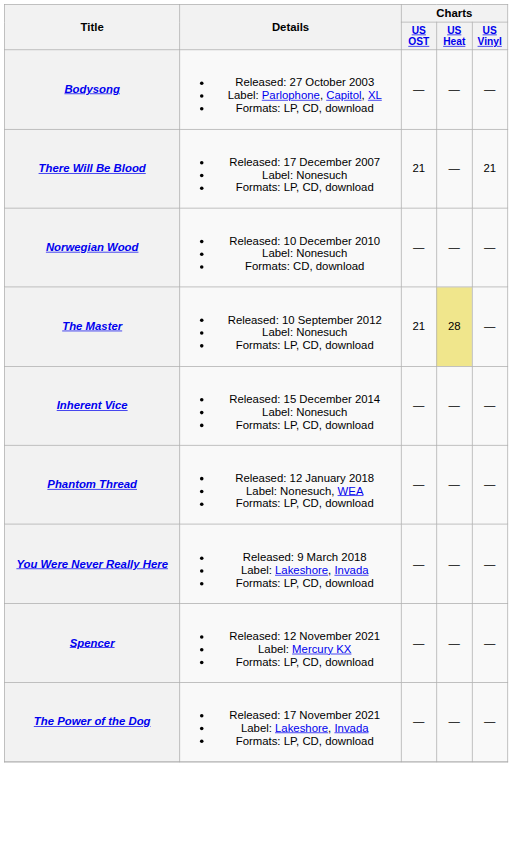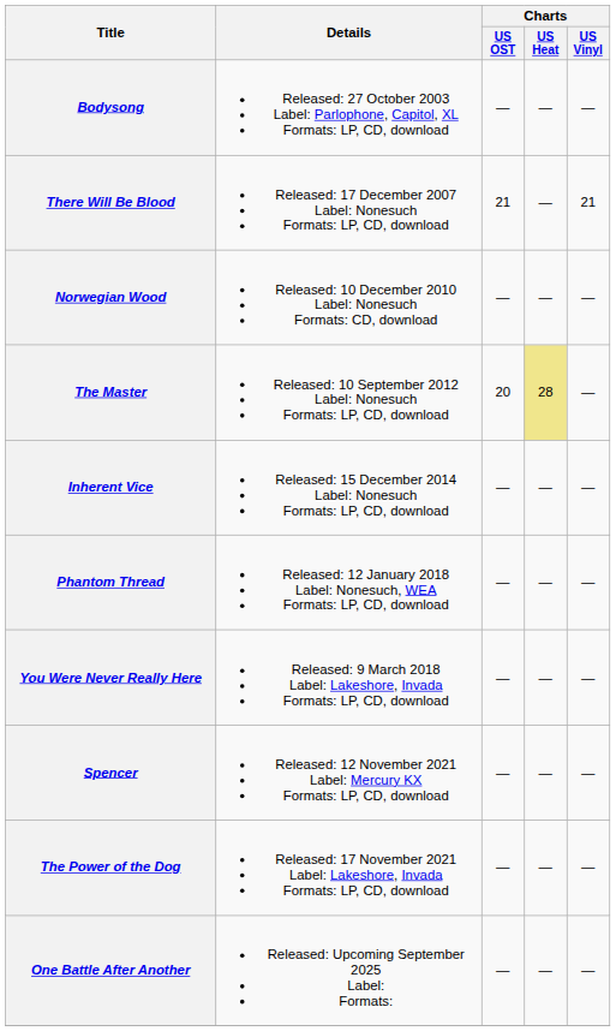 <table class="wikitable plainrowheaders" style="text-align:center;">
 <tr>
 <th scope="col" rowspan="2" style="width:15em;">Title</th>
 <th scope="col" rowspan="2" style="width:19em;">Details</th>
 <th scope="col" colspan="3">Charts</th>
 </tr>
 <tr>
 <th scope="col" style="width:3em;font-size:90%;"><a href='#'>US<br>OST</a><br></th>
 <th scope="col" style="width:3em;font-size:90%;"><a href='#'>US<br>Heat</a><br></th>
 <th scope="col" style="width:3em;font-size:90%;"><a href='#'>US<br>Vinyl</a><br></th>
 </tr>
 <tr>
 <th scope="row"><em><a href='#'>Bodysong</a></em></th>
 <td><br><ul><li>Released: 27 October 2003</li><li>Label: <a href='#'>Parlophone</a>, <a href='#'>Capitol</a>, <a href='#'>XL</a></li><li>Formats: LP, CD, download</li></ul></td>
 <td>—</td>
 <td>—</td>
 <td>—</td>
 </tr>
 <tr>
 <th scope="row"><em><a href='#'>There Will Be Blood</a></em></th>
 <td><br><ul><li>Released: 17 December 2007</li><li>Label: Nonesuch</li><li>Formats: LP, CD, download</li></ul></td>
 <td>21</td>
 <td>—</td>
 <td>21</td>
 </tr>
 <tr>
 <th scope="row"><em><a href='#'>Norwegian Wood</a></em></th>
 <td><br><ul><li>Released: 10 December 2010</li><li>Label: Nonesuch</li><li>Formats: CD, download</li></ul></td>
 <td>—</td>
 <td>—</td>
 <td>—</td>
 </tr>
 <tr>
 <th scope="row"><em><a href='#'>The Master</a></em></th>
 <td><br><ul><li>Released: 10 September 2012</li><li>Label: Nonesuch</li><li>Formats: LP, CD, download</li></ul></td>
-<td>21</td>
+<td>20</td>
 <td style="background: khaki;">28</td>
 <td>—</td>
 </tr>
 <tr>
 <th scope="row"><em><a href='#'>Inherent Vice</a></em></th>
 <td><br><ul><li>Released: 15 December 2014</li><li>Label: Nonesuch</li><li>Formats: LP, CD, download</li></ul></td>
 <td>—</td>
 <td>—</td>
 <td>—</td>
 </tr>
 <tr>
 <th scope="row"><em><a href='#'>Phantom Thread</a></em></th>
 <td><br><ul><li>Released: 12 January 2018</li><li>Label: Nonesuch, <a href='#'>WEA</a></li><li>Formats: LP, CD, download</li></ul></td>
 <td>—</td>
 <td>—</td>
 <td>—</td>
 </tr>
 <tr>
 <th scope="row"><em><a href='#'>You Were Never Really Here</a></em></th>
 <td><br><ul><li>Released: 9 March 2018</li><li>Label: <a href='#'>Lakeshore</a>, <a href='#'>Invada</a></li><li>Formats: LP, CD, download</li></ul></td>
 <td>—</td>
 <td>—</td>
 <td>—</td>
 </tr>
 <tr>
 <th scope="row"><em><a href='#'>Spencer</a></em></th>
 <td><br><ul><li>Released: 12 November 2021</li><li>Label: <a href='#'>Mercury KX</a></li><li>Formats: LP, CD, download</li></ul></td>
 <td>—</td>
 <td>—</td>
 <td>—</td>
 </tr>
 <tr>
 <th scope="row"><em><a href='#'>The Power of the Dog</a></em></th>
 <td><br><ul><li>Released: 17 November 2021</li><li>Label: <a href='#'>Lakeshore</a>, <a href='#'>Invada</a></li><li>Formats: LP, CD, download</li></ul></td>
 <td>—</td>
 <td>—</td>
 <td>—</td>
 </tr>
 <tr>
+<th scope="row"><em><a href='#'>One Battle After Another</a></em></th>
+<td><br><ul><li>Released: Upcoming September 2025</li><li>Label:</li><li>Formats:</li></ul></td>
+<td>—</td>
+<td>—</td>
+<td>—</td>
+</tr>
+<tr>
 </tr>
 </table>
